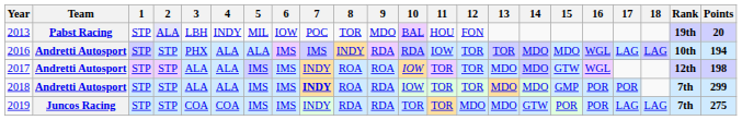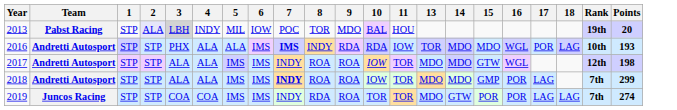 <table class="wikitable" style="text-align:center; font-size:85%">
 <tr>
 <th>Year</th>
 <th>Team</th>
 <th>1</th>
 <th>2</th>
 <th>3</th>
 <th>4</th>
 <th>5</th>
 <th>6</th>
 <th>7</th>
 <th>8</th>
 <th>9</th>
 <th>10</th>
 <th>11</th>
-<th>12</th>
 <th>13</th>
 <th>14</th>
 <th>15</th>
 <th>16</th>
 <th>17</th>
 <th>18</th>
 <th>Rank</th>
 <th>Points</th>
 </tr>
 <tr>
 <td><a href='#'>2013</a></td>
 <th nowrap><a href='#'>Pabst Racing</a></th>
 <td><a href='#'>STP</a></td>
 <td style="background: lavender;"><a href='#'>ALA</a></td>
-<td><a href='#'>LBH</a></td>
+<td style="background: lightgrey;"><a href='#'>LBH</a></td>
 <td><a href='#'>INDY</a></td>
 <td><a href='#'>MIL</a></td>
 <td><a href='#'>IOW</a></td>
 <td><a href='#'>POC</a></td>
 <td><a href='#'>TOR</a></td>
 <td><a href='#'>MDO</a></td>
 <td style="background:#EFCFFF;"><a href='#'>BAL</a><br></td>
 <td><a href='#'>HOU</a></td>
-<td><a href='#'>FON</a></td>
 <td></td>
 <td></td>
 <td></td>
 <td></td>
 <td></td>
 <td></td>
 <th style="background:#CFCFFF;">19th</th>
 <th style="background:#CFCFFF;">20</th>
 </tr>
 <tr>
 <td><a href='#'>2016</a></td>
 <th nowrap><a href='#'>Andretti Autosport</a></th>
 <td style="background:#CFCFFF;"><a href='#'>STP</a><br></td>
 <td style="background:#CFEAFF;"><a href='#'>STP</a><br></td>
 <td style="background:#CFEAFF;"><a href='#'>PHX</a><br></td>
 <td style="background:#CFEAFF;"><a href='#'>ALA</a><br></td>
 <td style="background:#CFEAFF;"><a href='#'>ALA</a><br></td>
 <td style="background:#EFCFFF;"><a href='#'>IMS</a><br></td>
-<td style="background:#CFCFFF;"><a href='#'>IMS</a><br></td>
+<td style="background:#CFCFFF;"><strong><a href='#'>IMS</a><br></strong></td>
 <td style="background:#FFDF9F;"><a href='#'>INDY</a><br></td>
 <td style="background:#EFCFFF;"><a href='#'>RDA</a><br></td>
 <td style="background:#CFCFFF;"><a href='#'>RDA</a><br></td>
 <td style="background:#CFEAFF;"><a href='#'>IOW</a><br></td>
-<td style="background:#CFEAFF;"><a href='#'>TOR</a><br></td>
 <td style="background:#CFCFFF;"><a href='#'>TOR</a><br></td>
 <td style="background:#CFCFFF;"><a href='#'>MDO</a><br></td>
 <td style="background:#CFEAFF;"><a href='#'>MDO</a><br></td>
 <td style="background:#CFCFFF;"><a href='#'>WGL</a><br></td>
-<td style="background:#CFEAFF;"><a href='#'>LAG</a><br></td>
+<td style="background:#CFEAFF;"><a href='#'>POR</a><br></td>
 <td style="background:#CFCFFF;"><a href='#'>LAG</a><br></td>
 <th style="background:#CFEAFF;">10th</th>
-<th style="background:#CFEAFF;">194</th>
+<th style="background:#CFEAFF;">193</th>
 </tr>
 <tr>
 <td><a href='#'>2017</a></td>
 <th nowrap><a href='#'>Andretti Autosport</a></th>
 <td style="background:#EFCFFF;"><a href='#'>STP</a><br></td>
 <td style="background:#EFCFFF;"><a href='#'>STP</a><br></td>
 <td style="background:#CFEAFF;"><a href='#'>ALA</a><br></td>
 <td style="background:#CFEAFF;"><a href='#'>ALA</a><br></td>
 <td style="background:#CFCFFF;"><a href='#'>IMS</a><br></td>
 <td style="background:#CFEAFF;"><a href='#'>IMS</a><br></td>
 <td style="background:#FFDF9F;"><a href='#'>INDY</a><br></td>
 <td style="background:#CFEAFF;"><a href='#'>ROA</a><br></td>
 <td style="background:#CFEAFF;"><a href='#'>ROA</a><br></td>
 <td style="background:#FFDF9F;"><em><a href='#'>IOW</a></em><br></td>
 <td style="background:#EFCFFF;"><a href='#'>TOR</a><br></td>
-<td style="background:#CFEAFF;"><a href='#'>TOR</a><br></td>
 <td style="background:#CFEAFF;"><a href='#'>MDO</a><br></td>
 <td style="background:#CFCFFF;"><a href='#'>MDO</a><br></td>
 <td style="background:#CFEAFF;"><a href='#'>GTW</a><br></td>
 <td style="background:#EFCFFF;"><a href='#'>WGL</a><br></td>
 <td></td>
 <td></td>
 <th style="background:#CFCFFF;">12th</th>
 <th style="background:#CFCFFF;">198</th>
 </tr>
 <tr>
 <td><a href='#'>2018</a></td>
 <th nowrap><a href='#'>Andretti Autosport</a></th>
 <td style="background:#CFEAFF;"><a href='#'>STP</a><br></td>
 <td style="background:#CFEAFF;"><a href='#'>STP</a><br></td>
 <td style="background:#CFEAFF;"><a href='#'>ALA</a><br></td>
 <td style="background:#CFEAFF;"><a href='#'>ALA</a><br></td>
 <td style="background:#CFEAFF;"><a href='#'>IMS</a><br></td>
 <td style="background:#CFEAFF;"><a href='#'>IMS</a><br></td>
 <td style="background:#FFDF9F;"><strong><a href='#'>INDY</a></strong><br></td>
 <td style="background:#CFEAFF;"><a href='#'>ROA</a><br></td>
-<td style="background:#CFEAFF;"><a href='#'>RDA</a><br></td>
+<td style="background:#CFEAFF;"><a href='#'>ROA</a><br></td>
 <td style="background:#DFFFDF;"><a href='#'>IOW</a><br></td>
-<td style="background:#DFFFDF;"><a href='#'>TOR</a><br></td>
 <td style="background:#DFFFDF;"><a href='#'>TOR</a><br></td>
 <td style="background:#FFDF9F;"><a href='#'>MDO</a><br></td>
 <td style="background:#DFFFDF;"><a href='#'>MDO</a><br></td>
 <td style="background:#CFEAFF;"><a href='#'>GMP</a><br></td>
 <td style="background:#CFEAFF;"><a href='#'>POR</a><br></td>
-<td style="background:#CFEAFF;"><a href='#'>POR</a><br></td>
+<td style="background:#CFEAFF;"><a href='#'>LAG</a><br></td>
 <td></td>
 <th style="background:#CFEAFF;">7th</th>
 <th style="background:#CFEAFF;">299</th>
 </tr>
 <tr>
 <td><a href='#'>2019</a></td>
 <th nowrap><a href='#'>Juncos Racing</a></th>
 <td style="background:#CFEAFF;"><a href='#'>STP</a><br></td>
 <td style="background:#CFEAFF;"><a href='#'>STP</a><br></td>
 <td style="background:#CFEAFF;"><a href='#'>COA</a><br></td>
 <td style="background:#CFEAFF;"><a href='#'>COA</a><br></td>
 <td style="background:#CFEAFF;"><a href='#'>IMS</a><br></td>
 <td style="background:#CFEAFF;"><a href='#'>IMS</a><br></td>
 <td style="background:#DFFFDF;"><a href='#'>INDY</a><br></td>
 <td style="background:#CFEAFF;"><a href='#'>RDA</a><br></td>
-<td style="background:#CFEAFF;"><a href='#'>RDA</a><br></td>
+<td style="background:#CFEAFF;"><a href='#'>ROA</a><br></td>
 <td style="background:#CFEAFF;"><a href='#'>TOR</a><br></td>
 <td style="background:#FFDF9F;"><a href='#'>TOR</a><br></td>
-<td style="background:#CFEAFF;"><a href='#'>MDO</a><br></td>
 <td style="background:#CFEAFF;"><a href='#'>MDO</a><br></td>
 <td style="background:#CFEAFF;"><a href='#'>GTW</a><br></td>
 <td style="background:#DFFFDF;"><a href='#'>POR</a><br></td>
 <td style="background:#CFEAFF;"><a href='#'>POR</a><br></td>
 <td style="background:#CFEAFF;"><a href='#'>LAG</a><br></td>
 <td style="background:#CFEAFF;"><a href='#'>LAG</a><br></td>
 <th style="background:#CFEAFF;">7th</th>
-<th style="background:#CFEAFF;">275</th>
+<th style="background:#CFEAFF;">274</th>
 </tr>
 </table>
